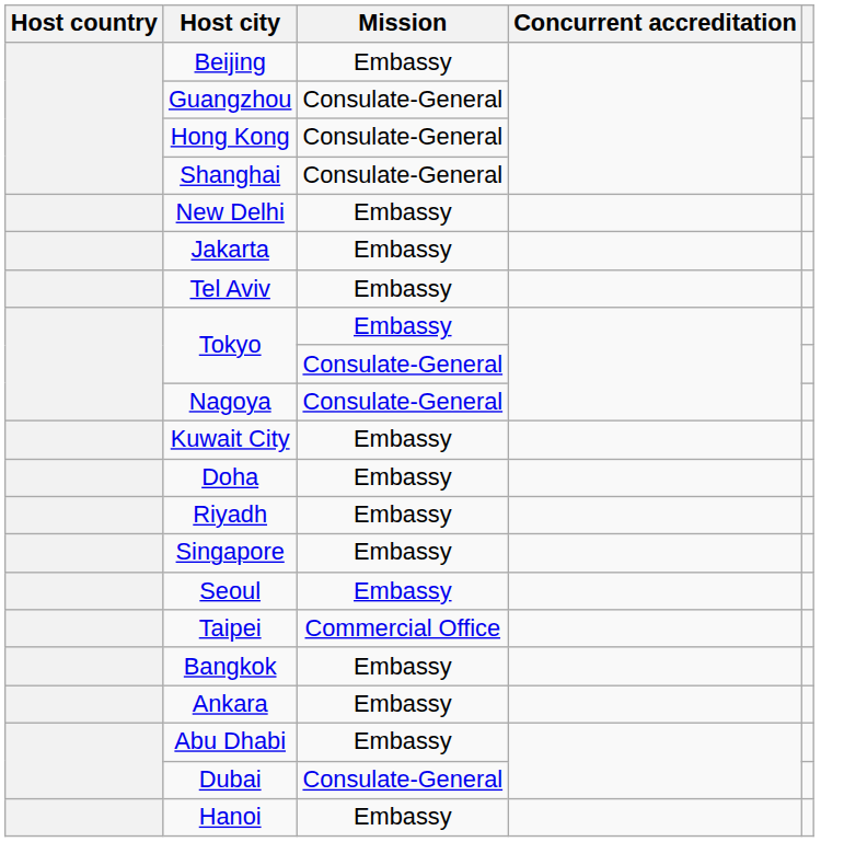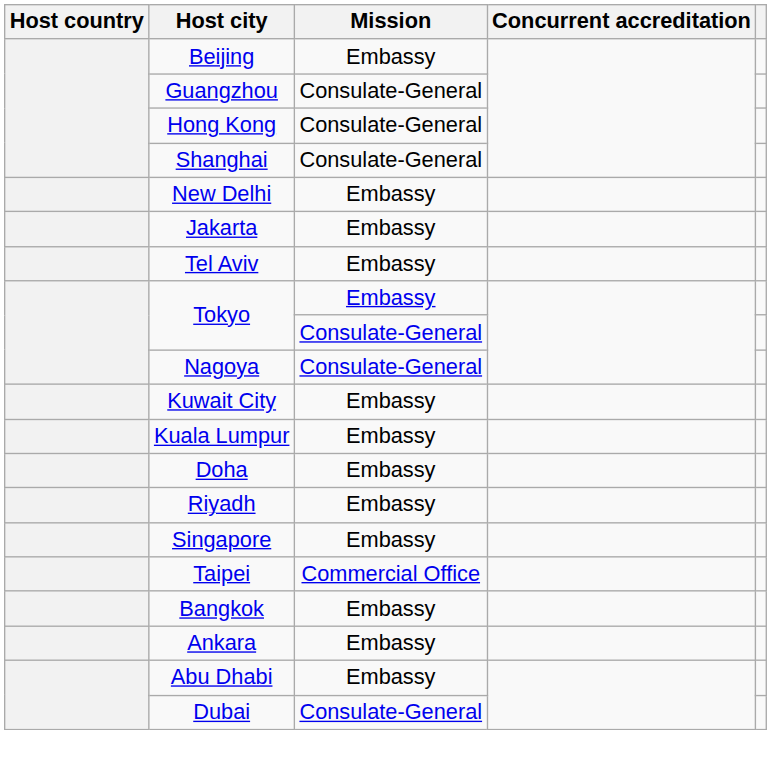 <table class="wikitable plainrowheaders" style="text-align:center;">
 <tr>
 <th scope="col">Host country</th>
 <th scope="col">Host city</th>
 <th scope="col">Mission</th>
 <th scope="col">Concurrent accreditation</th>
 <th scope="col"></th>
 </tr>
 <tr>
 <th scope="row" rowspan="4"></th>
 <td><a href='#'>Beijing</a></td>
 <td>Embassy</td>
 <td rowspan="4"></td>
 <td></td>
 </tr>
 <tr>
 <td><a href='#'>Guangzhou</a></td>
 <td>Consulate-General</td>
 <td></td>
 </tr>
 <tr>
 <td><a href='#'>Hong Kong</a></td>
 <td>Consulate-General</td>
 <td></td>
 </tr>
 <tr>
 <td><a href='#'>Shanghai</a></td>
 <td>Consulate-General</td>
 <td></td>
 </tr>
 <tr>
 <th scope="row"></th>
 <td><a href='#'>New Delhi</a></td>
 <td>Embassy</td>
 <td></td>
 <td></td>
 </tr>
 <tr>
 <th scope="row"></th>
 <td><a href='#'>Jakarta</a></td>
 <td>Embassy</td>
 <td></td>
 <td></td>
 </tr>
 <tr>
 <th scope="row"></th>
 <td><a href='#'>Tel Aviv</a></td>
 <td>Embassy</td>
 <td></td>
 <td></td>
 </tr>
 <tr>
 <th scope="row" rowspan="3"></th>
 <td rowspan="2"><a href='#'>Tokyo</a></td>
 <td><a href='#'>Embassy</a></td>
 <td rowspan="3"></td>
 <td></td>
 </tr>
 <tr>
 <td><a href='#'>Consulate-General</a></td>
 <td></td>
 </tr>
 <tr>
 <td><a href='#'>Nagoya</a></td>
 <td><a href='#'>Consulate-General</a></td>
 <td></td>
 </tr>
 <tr>
 <th scope="row"></th>
 <td><a href='#'>Kuwait City</a></td>
 <td>Embassy</td>
 <td></td>
 <td></td>
 </tr>
 <tr>
 <th scope="row"></th>
+<td><a href='#'>Kuala Lumpur</a></td>
+<td>Embassy</td>
+<td></td>
+<td></td>
+</tr>
+<tr>
+<th scope="row"></th>
 <td><a href='#'>Doha</a></td>
 <td>Embassy</td>
 <td></td>
 <td></td>
 </tr>
 <tr>
 <th scope="row"></th>
 <td><a href='#'>Riyadh</a></td>
 <td>Embassy</td>
 <td></td>
 <td></td>
 </tr>
 <tr>
 <th scope="row"></th>
 <td><a href='#'>Singapore</a></td>
 <td>Embassy</td>
-<td></td>
-<td></td>
-</tr>
-<tr>
-<th scope="row"></th>
-<td><a href='#'>Seoul</a></td>
-<td><a href='#'>Embassy</a></td>
 <td></td>
 <td></td>
 </tr>
 <tr>
 <th scope="row"></th>
 <td><a href='#'>Taipei</a></td>
 <td><a href='#'>Commercial Office</a></td>
 <td></td>
 <td></td>
 </tr>
 <tr>
 <th scope="row"></th>
 <td><a href='#'>Bangkok</a></td>
 <td>Embassy</td>
 <td></td>
 <td></td>
 </tr>
 <tr>
 <th scope="row"></th>
 <td><a href='#'>Ankara</a></td>
 <td>Embassy</td>
 <td></td>
 <td></td>
 </tr>
 <tr>
 <th scope="row" rowspan="2"></th>
 <td><a href='#'>Abu Dhabi</a></td>
 <td>Embassy</td>
 <td rowspan="2"></td>
 <td></td>
 </tr>
 <tr>
 <td><a href='#'>Dubai</a></td>
 <td><a href='#'>Consulate-General</a></td>
 <td></td>
 </tr>
-<tr>
-<th scope="row"></th>
-<td><a href='#'>Hanoi</a></td>
-<td>Embassy</td>
-<td></td>
-<td></td>
-</tr>
 </table>
